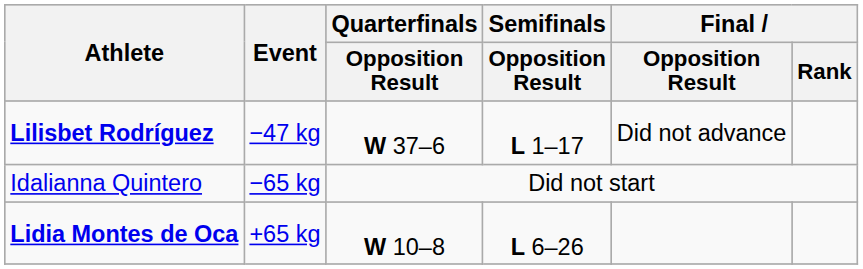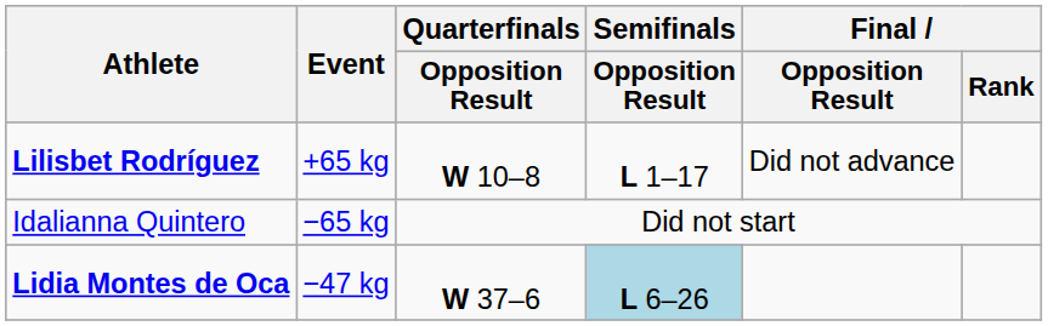 <table class="wikitable" style="font-size:90%;">
 <tr>
 <th rowspan=2>Athlete</th>
 <th rowspan=2>Event</th>
 <th>Quarterfinals</th>
 <th>Semifinals</th>
 <th colspan="2">Final / </th>
 </tr>
 <tr style="font-size:95%">
 <th>Opposition<br>Result</th>
 <th>Opposition<br>Result</th>
 <th>Opposition<br>Result</th>
 <th>Rank</th>
 </tr>
 <tr align=center>
 <td align=left><strong><a href='#'>Lilisbet Rodríguez</a></strong></td>
-<td align=left><a href='#'>−47 kg</a></td>
-<td><br><strong>W</strong> 37–6</td>
+<td align=left><a href='#'>+65 kg</a></td>
+<td><br><strong>W</strong> 10–8</td>
 <td><br><strong>L</strong> 1–17</td>
 <td>Did not advance</td>
 <td></td>
 </tr>
 <tr align=center>
 <td align=left><a href='#'>Idalianna Quintero</a></td>
 <td align=left><a href='#'>−65 kg</a></td>
 <td colspan=6>Did not start</td>
 </tr>
 <tr align=center>
 <td align=left><strong><a href='#'>Lidia Montes de Oca</a></strong></td>
-<td align=left><a href='#'>+65 kg</a></td>
-<td><br><strong>W</strong> 10–8</td>
-<td><br><strong>L</strong> 6–26</td>
+<td align=left><a href='#'>−47 kg</a></td>
+<td><br><strong>W</strong> 37–6</td>
+<td style="background: lightblue;"><br><strong>L</strong> 6–26</td>
 <td></td>
 <td></td>
 </tr>
 </table>
